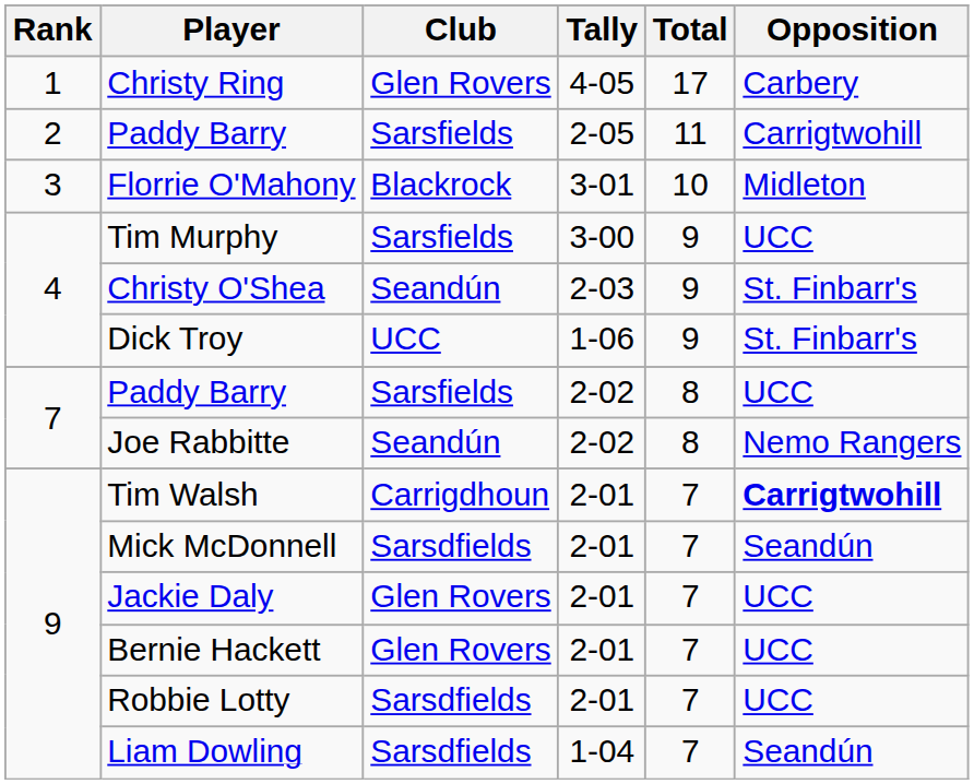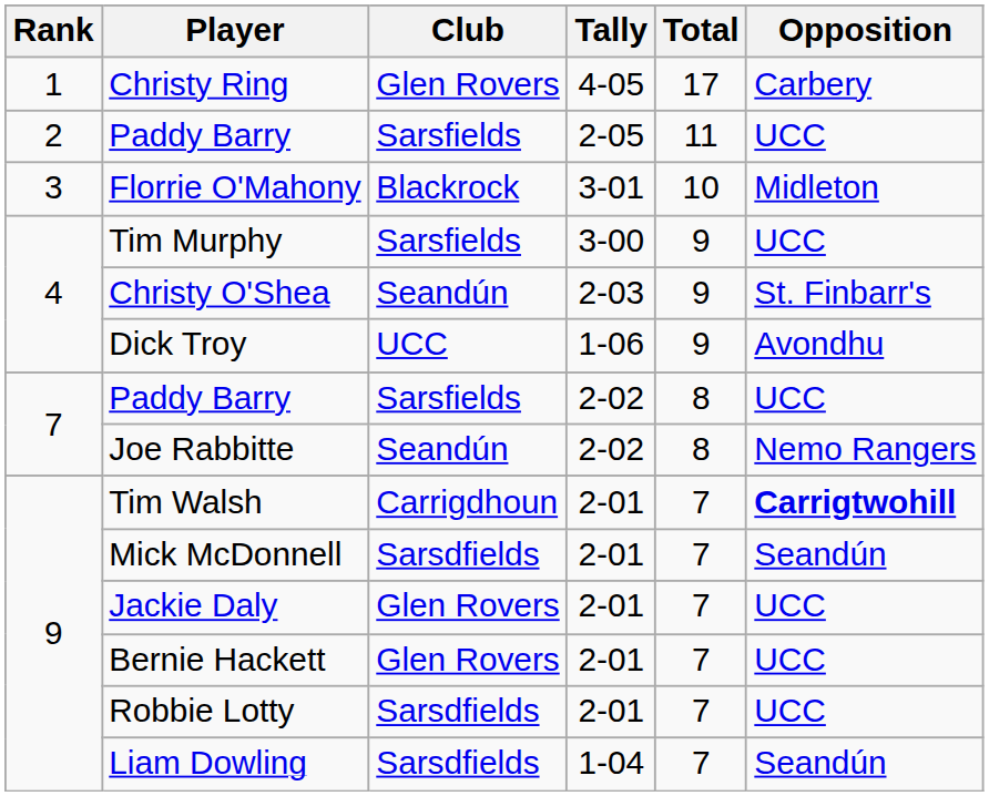 <table class="wikitable">
 <tr>
 <th>Rank</th>
 <th>Player</th>
 <th>Club</th>
 <th>Tally</th>
 <th>Total</th>
 <th>Opposition</th>
 </tr>
 <tr>
 <td rowspan="1" style="text-align:center;">1</td>
 <td><a href='#'>Christy Ring</a></td>
 <td><a href='#'>Glen Rovers</a></td>
 <td align=center>4-05</td>
 <td align=center>17</td>
 <td><a href='#'>Carbery</a></td>
 </tr>
 <tr>
 <td rowspan="1" style="text-align:center;">2</td>
 <td><a href='#'>Paddy Barry</a></td>
 <td><a href='#'>Sarsfields</a></td>
 <td align=center>2-05</td>
 <td align=center>11</td>
-<td><a href='#'>Carrigtwohill</a></td>
+<td><a href='#'>UCC</a></td>
 </tr>
 <tr>
 <td rowspan="1" style="text-align:center;">3</td>
 <td><a href='#'>Florrie O'Mahony</a></td>
 <td><a href='#'>Blackrock</a></td>
 <td align=center>3-01</td>
 <td align=center>10</td>
 <td><a href='#'>Midleton</a></td>
 </tr>
 <tr>
 <td rowspan="3" style="text-align:center;">4</td>
 <td>Tim Murphy</td>
 <td><a href='#'>Sarsfields</a></td>
 <td align=center>3-00</td>
 <td align=center>9</td>
 <td><a href='#'>UCC</a></td>
 </tr>
 <tr>
 <td><a href='#'>Christy O'Shea</a></td>
 <td><a href='#'>Seandún</a></td>
 <td align=center>2-03</td>
 <td align=center>9</td>
 <td><a href='#'>St. Finbarr's</a></td>
 </tr>
 <tr>
 <td>Dick Troy</td>
 <td><a href='#'>UCC</a></td>
 <td align=center>1-06</td>
 <td align=center>9</td>
-<td><a href='#'>St. Finbarr's</a></td>
+<td><a href='#'>Avondhu</a></td>
 </tr>
 <tr>
 <td rowspan="2" style="text-align:center;">7</td>
 <td><a href='#'>Paddy Barry</a></td>
 <td><a href='#'>Sarsfields</a></td>
 <td align=center>2-02</td>
 <td align=center>8</td>
 <td><a href='#'>UCC</a></td>
 </tr>
 <tr>
 <td>Joe Rabbitte</td>
 <td><a href='#'>Seandún</a></td>
 <td align=center>2-02</td>
 <td align=center>8</td>
 <td><a href='#'>Nemo Rangers</a></td>
 </tr>
 <tr>
 <td rowspan="6" style="text-align:center;">9</td>
 <td>Tim Walsh</td>
 <td><a href='#'>Carrigdhoun</a></td>
 <td align=center>2-01</td>
 <td align=center>7</td>
 <td><strong><a href='#'>Carrigtwohill</a></strong></td>
 </tr>
 <tr>
 <td>Mick McDonnell</td>
 <td><a href='#'>Sarsdfields</a></td>
 <td align=center>2-01</td>
 <td align=center>7</td>
 <td><a href='#'>Seandún</a></td>
 </tr>
 <tr>
 <td><a href='#'>Jackie Daly</a></td>
 <td><a href='#'>Glen Rovers</a></td>
 <td align=center>2-01</td>
 <td align=center>7</td>
 <td><a href='#'>UCC</a></td>
 </tr>
 <tr>
 <td>Bernie Hackett</td>
 <td><a href='#'>Glen Rovers</a></td>
 <td align=center>2-01</td>
 <td align=center>7</td>
 <td><a href='#'>UCC</a></td>
 </tr>
 <tr>
 <td>Robbie Lotty</td>
 <td><a href='#'>Sarsdfields</a></td>
 <td align=center>2-01</td>
 <td align=center>7</td>
 <td><a href='#'>UCC</a></td>
 </tr>
 <tr>
 <td><a href='#'>Liam Dowling</a></td>
 <td><a href='#'>Sarsdfields</a></td>
 <td align=center>1-04</td>
 <td align=center>7</td>
 <td><a href='#'>Seandún</a></td>
 </tr>
 </table>
